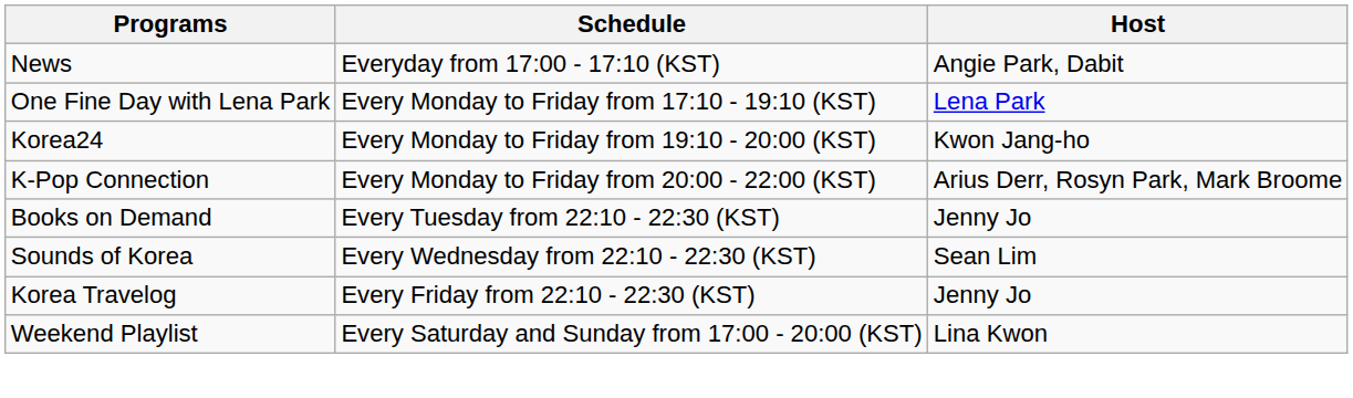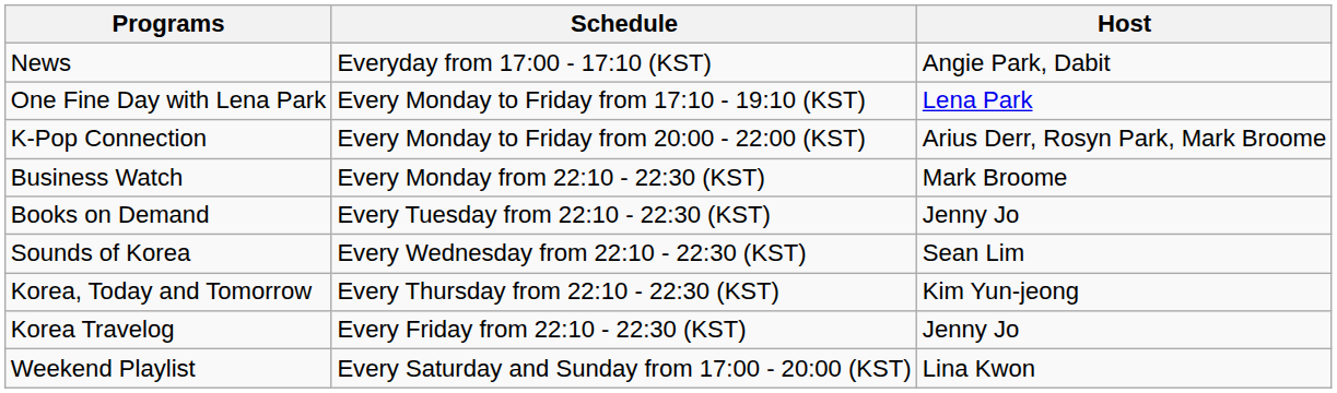 <table class="wikitable">
 <tr>
 <th>Programs</th>
 <th>Schedule</th>
 <th>Host</th>
 </tr>
 <tr>
 <td>News</td>
 <td>Everyday from 17:00 - 17:10 (KST)</td>
 <td>Angie Park, Dabit</td>
 </tr>
 <tr>
 <td>One Fine Day with Lena Park</td>
 <td>Every Monday to Friday from 17:10 - 19:10 (KST)</td>
 <td><a href='#'>Lena Park</a></td>
 </tr>
 <tr>
-<td>Korea24</td>
-<td>Every Monday to Friday from 19:10 - 20:00 (KST)</td>
-<td>Kwon Jang-ho</td>
-</tr>
-<tr>
 <td>K-Pop Connection</td>
 <td>Every Monday to Friday from 20:00 - 22:00 (KST)</td>
 <td>Arius Derr, Rosyn Park, Mark Broome</td>
+</tr>
+<tr>
+<td>Business Watch</td>
+<td>Every Monday from 22:10 - 22:30 (KST)</td>
+<td>Mark Broome</td>
 </tr>
 <tr>
 <td>Books on Demand</td>
 <td>Every Tuesday from 22:10 - 22:30 (KST)</td>
 <td>Jenny Jo</td>
 </tr>
 <tr>
 <td>Sounds of Korea</td>
 <td>Every Wednesday from 22:10 - 22:30 (KST)</td>
 <td>Sean Lim</td>
 </tr>
 <tr>
+<td>Korea, Today and Tomorrow</td>
+<td>Every Thursday from 22:10 - 22:30 (KST)</td>
+<td>Kim Yun-jeong</td>
+</tr>
+<tr>
 <td>Korea Travelog</td>
 <td>Every Friday from 22:10 - 22:30 (KST)</td>
 <td>Jenny Jo</td>
 </tr>
 <tr>
 <td>Weekend Playlist</td>
 <td>Every Saturday and Sunday from 17:00 - 20:00 (KST)</td>
 <td>Lina Kwon</td>
 </tr>
 </table>
